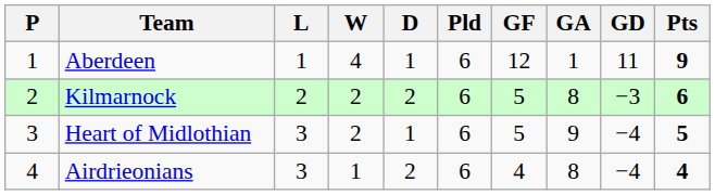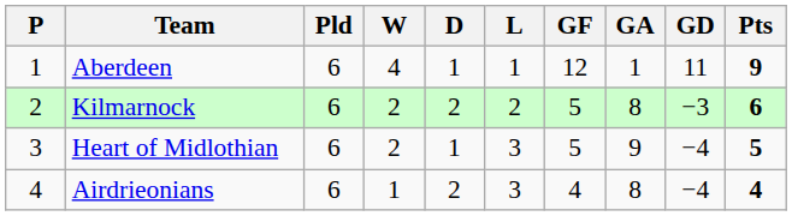 <table class="wikitable" style="text-align: center;">
 <tr>
 <th width=30>P</th>
 <th width=140>Team</th>
-<th width=30>L</th>
+<th width=30>Pld</th>
 <th width=30>W</th>
 <th width=30>D</th>
-<th width=30>Pld</th>
+<th width=30>L</th>
 <th width=30>GF</th>
 <th width=30>GA</th>
 <th width=30>GD</th>
 <th width=30>Pts</th>
 </tr>
 <tr>
 <td>1</td>
 <td align=left><a href='#'>Aberdeen</a></td>
-<td>1</td>
+<td>6</td>
 <td>4</td>
 <td>1</td>
-<td>6</td>
+<td>1</td>
 <td>12</td>
 <td>1</td>
 <td>11</td>
 <td><strong>9</strong></td>
 </tr>
 <tr style="background:#ccffcc;">
 <td>2</td>
 <td align=left><a href='#'>Kilmarnock</a></td>
+<td>6</td>
 <td>2</td>
 <td>2</td>
 <td>2</td>
-<td>6</td>
 <td>5</td>
 <td>8</td>
 <td>−3</td>
 <td><strong>6</strong></td>
 </tr>
 <tr>
 <td>3</td>
 <td align=left><a href='#'>Heart of Midlothian</a></td>
-<td>3</td>
+<td>6</td>
 <td>2</td>
 <td>1</td>
-<td>6</td>
+<td>3</td>
 <td>5</td>
 <td>9</td>
 <td>−4</td>
 <td><strong>5</strong></td>
 </tr>
 <tr>
 <td>4</td>
 <td align=left><a href='#'>Airdrieonians</a></td>
-<td>3</td>
+<td>6</td>
 <td>1</td>
 <td>2</td>
-<td>6</td>
+<td>3</td>
 <td>4</td>
 <td>8</td>
 <td>−4</td>
 <td><strong>4</strong></td>
 </tr>
 </table>
